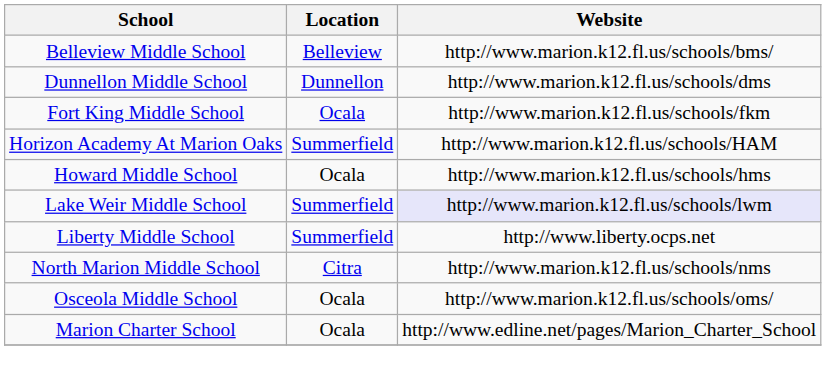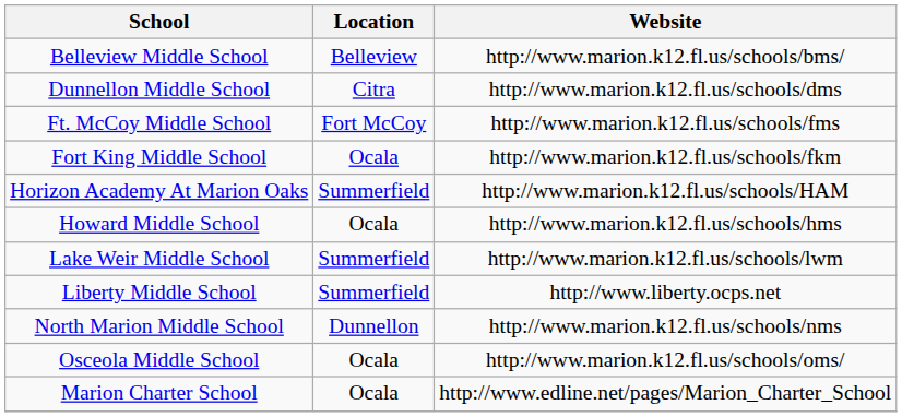 <table class="wikitable" style="text-align:center">
 <tr>
 <th>School</th>
 <th>Location</th>
 <th>Website</th>
 </tr>
 <tr>
 <td><a href='#'>Belleview Middle School</a></td>
 <td><a href='#'>Belleview</a></td>
 <td>http://www.marion.k12.fl.us/schools/bms/</td>
 </tr>
 <tr>
 <td><a href='#'>Dunnellon Middle School</a></td>
-<td><a href='#'>Dunnellon</a></td>
+<td><a href='#'>Citra</a></td>
 <td>http://www.marion.k12.fl.us/schools/dms</td>
+</tr>
+<tr>
+<td><a href='#'>Ft. McCoy Middle School</a></td>
+<td><a href='#'>Fort McCoy</a></td>
+<td>http://www.marion.k12.fl.us/schools/fms</td>
 </tr>
 <tr>
 <td><a href='#'>Fort King Middle School</a></td>
 <td><a href='#'>Ocala</a></td>
 <td>http://www.marion.k12.fl.us/schools/fkm</td>
 </tr>
 <tr>
 <td><a href='#'>Horizon Academy At Marion Oaks</a></td>
 <td><a href='#'>Summerfield</a></td>
 <td>http://www.marion.k12.fl.us/schools/HAM</td>
 </tr>
 <tr>
 <td><a href='#'>Howard Middle School</a></td>
 <td>Ocala</td>
 <td>http://www.marion.k12.fl.us/schools/hms</td>
 </tr>
 <tr>
 <td><a href='#'>Lake Weir Middle School</a></td>
 <td><a href='#'>Summerfield</a></td>
-<td style="background: lavender;">http://www.marion.k12.fl.us/schools/lwm</td>
+<td>http://www.marion.k12.fl.us/schools/lwm</td>
 </tr>
 <tr>
 <td><a href='#'>Liberty Middle School</a></td>
 <td><a href='#'>Summerfield</a></td>
 <td>http://www.liberty.ocps.net</td>
 </tr>
 <tr>
 <td><a href='#'>North Marion Middle School</a></td>
-<td><a href='#'>Citra</a></td>
+<td><a href='#'>Dunnellon</a></td>
 <td>http://www.marion.k12.fl.us/schools/nms</td>
 </tr>
 <tr>
 <td><a href='#'>Osceola Middle School</a></td>
 <td>Ocala</td>
 <td>http://www.marion.k12.fl.us/schools/oms/</td>
 </tr>
 <tr>
 <td><a href='#'>Marion Charter School</a></td>
 <td>Ocala</td>
 <td>http://www.edline.net/pages/Marion_Charter_School</td>
 </tr>
 <tr>
 </tr>
 </table>
